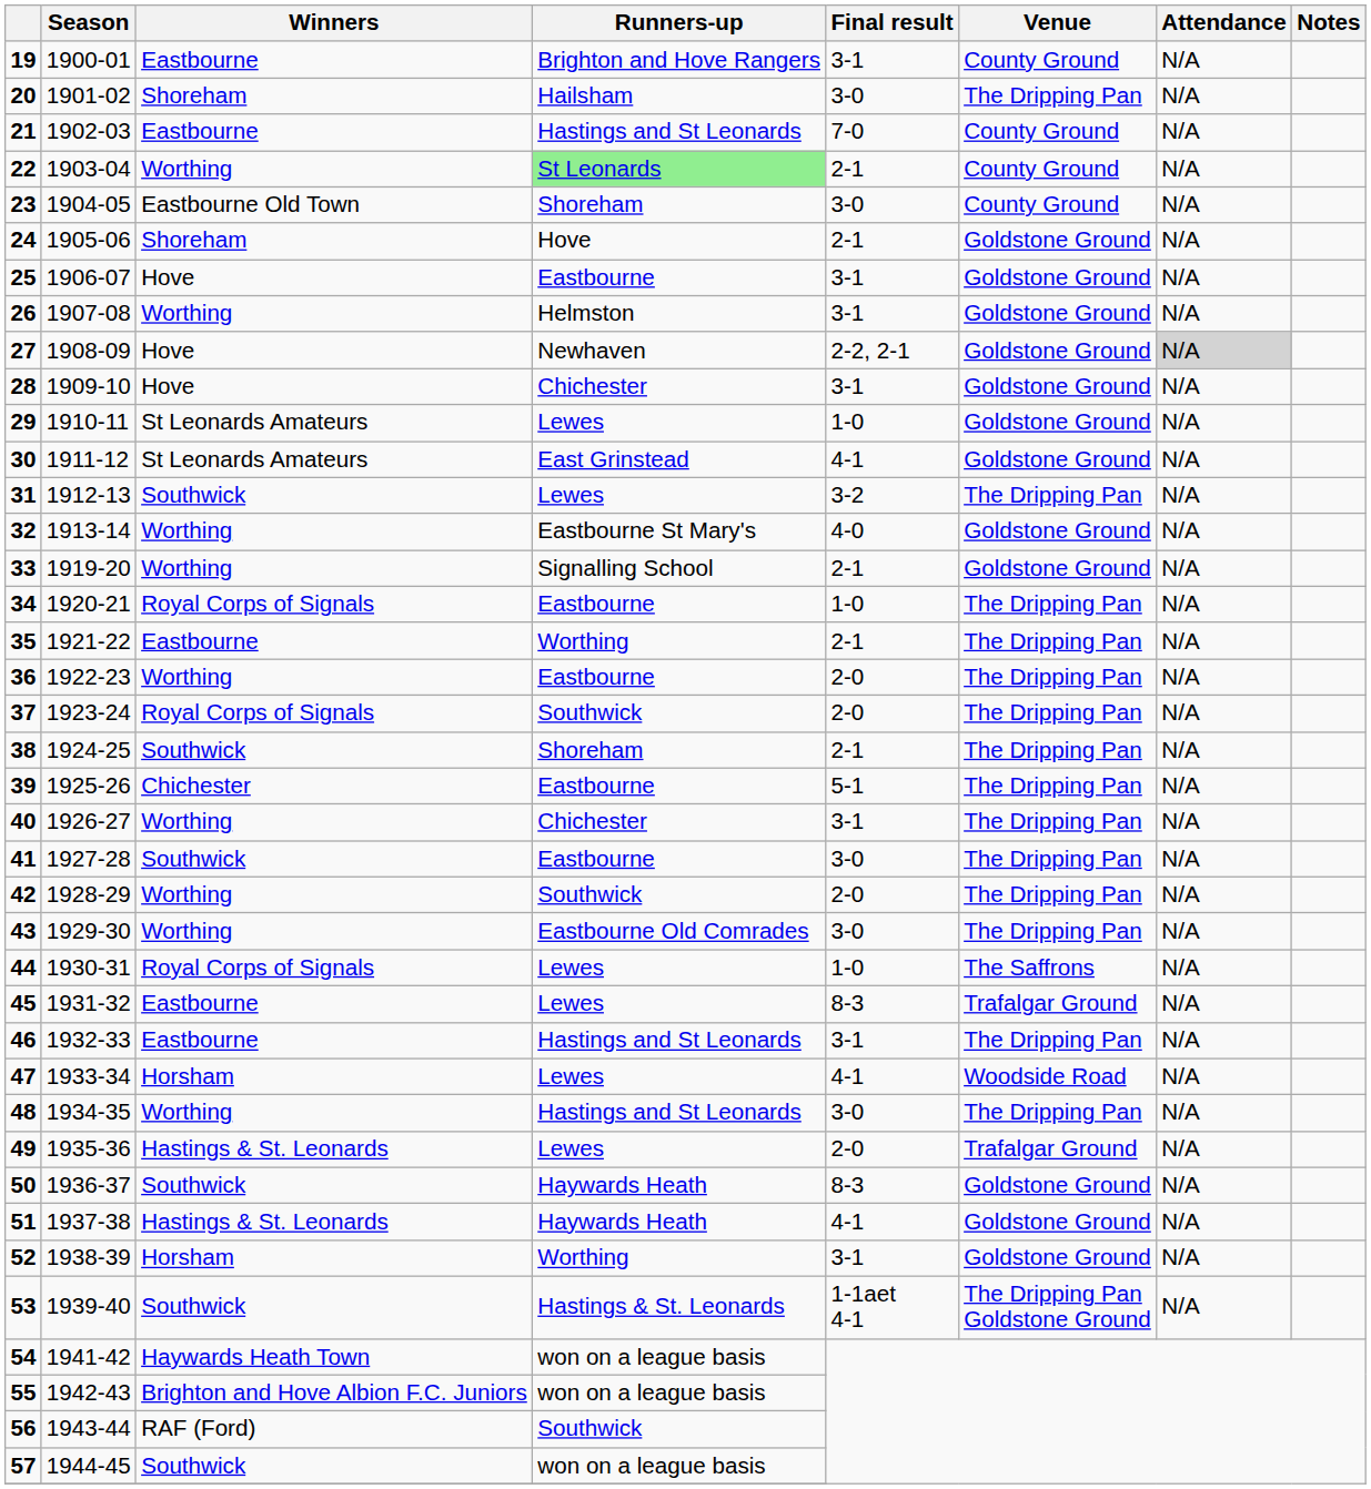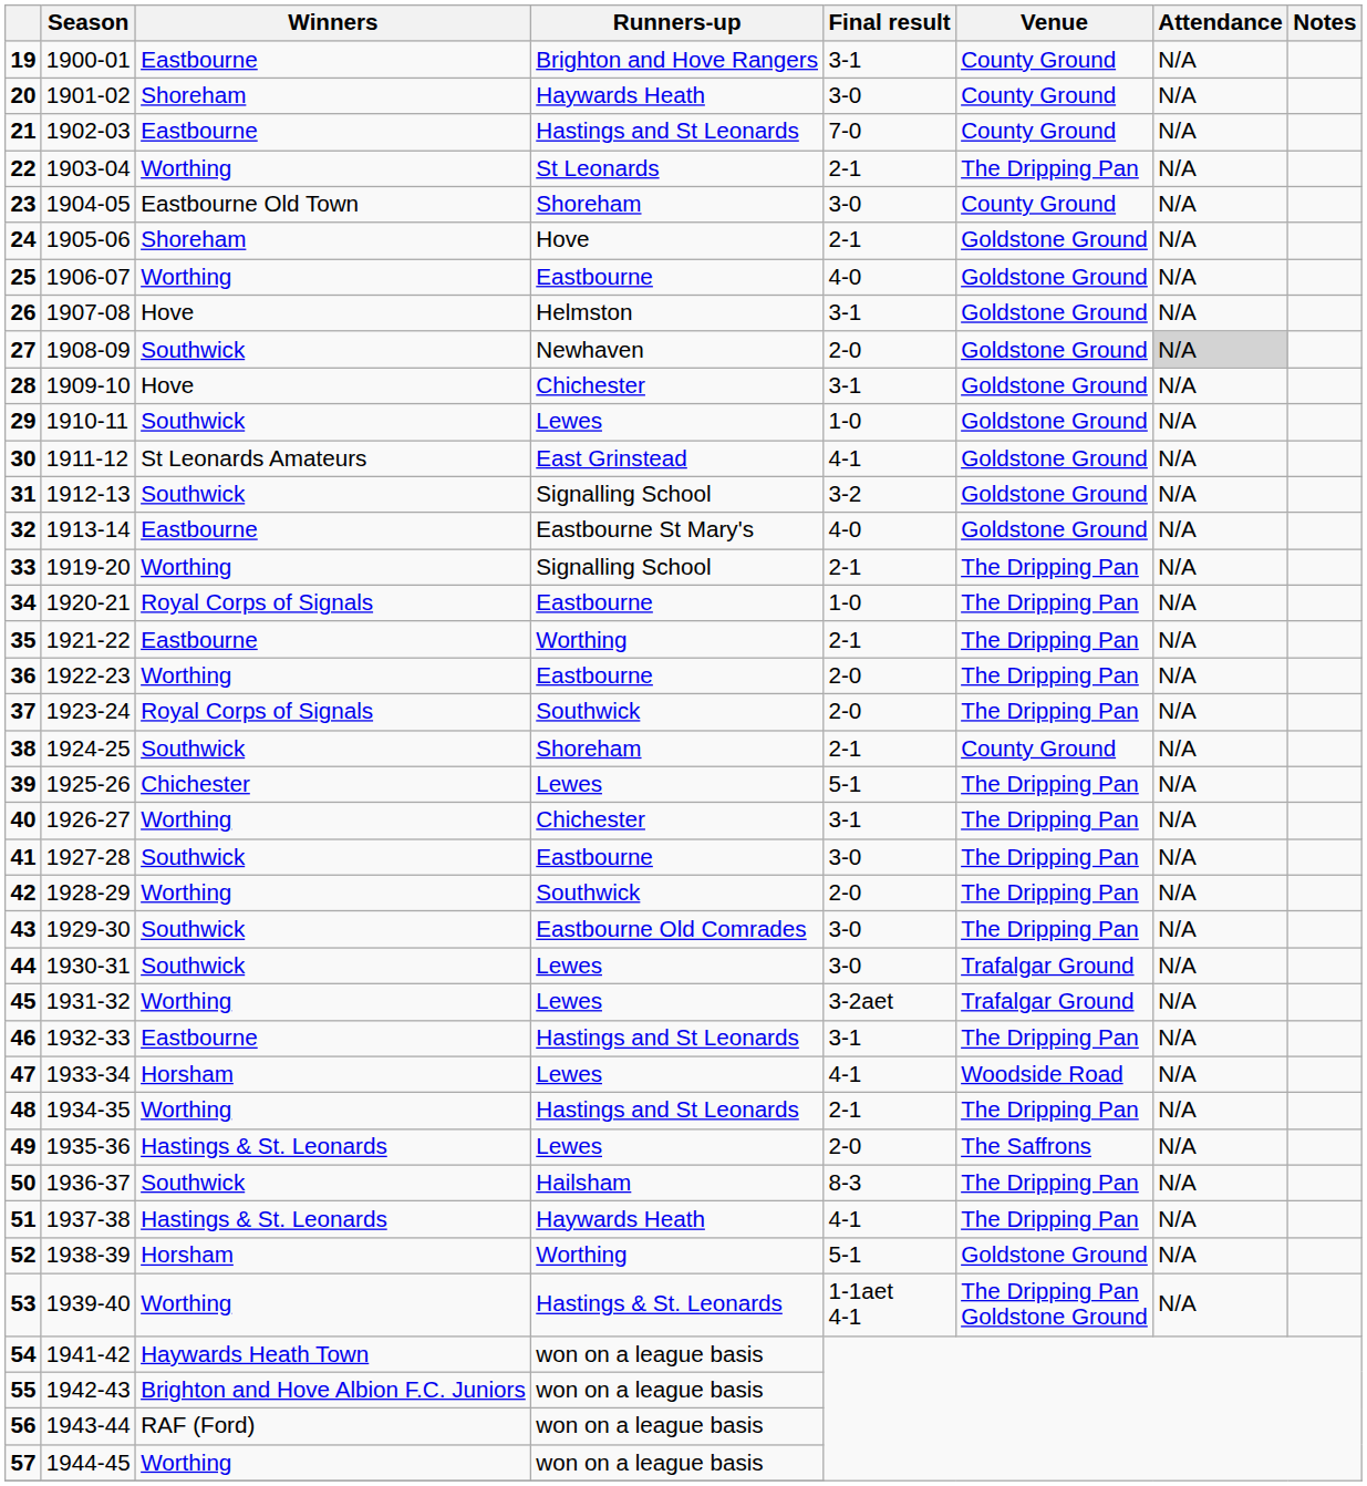 <table class=wikitable>
 <tr>
 <th></th>
 <th>Season</th>
 <th>Winners</th>
 <th>Runners-up</th>
 <th>Final result</th>
 <th>Venue</th>
 <th>Attendance</th>
 <th>Notes</th>
 </tr>
 <tr>
 <td><strong>19</strong></td>
 <td>1900-01</td>
 <td><a href='#'>Eastbourne</a></td>
 <td><a href='#'>Brighton and Hove Rangers</a></td>
 <td>3-1</td>
 <td><a href='#'>County Ground</a></td>
 <td>N/A</td>
 <td></td>
 </tr>
 <tr>
 <td><strong>20</strong></td>
 <td>1901-02</td>
 <td><a href='#'>Shoreham</a></td>
-<td><a href='#'>Hailsham</a></td>
+<td><a href='#'>Haywards Heath</a></td>
 <td>3-0</td>
-<td><a href='#'>The Dripping Pan</a></td>
+<td><a href='#'>County Ground</a></td>
 <td>N/A</td>
 <td></td>
 </tr>
 <tr>
 <td><strong>21</strong></td>
 <td>1902-03</td>
 <td><a href='#'>Eastbourne</a></td>
 <td><a href='#'>Hastings and St Leonards</a></td>
 <td>7-0</td>
 <td><a href='#'>County Ground</a></td>
 <td>N/A</td>
 <td></td>
 </tr>
 <tr>
 <td><strong>22</strong></td>
 <td>1903-04</td>
 <td><a href='#'>Worthing</a></td>
-<td style="background: lightgreen;"><a href='#'>St Leonards</a></td>
+<td><a href='#'>St Leonards</a></td>
 <td>2-1</td>
-<td><a href='#'>County Ground</a></td>
+<td><a href='#'>The Dripping Pan</a></td>
 <td>N/A</td>
 <td></td>
 </tr>
 <tr>
 <td><strong>23</strong></td>
 <td>1904-05</td>
 <td>Eastbourne Old Town</td>
 <td><a href='#'>Shoreham</a></td>
 <td>3-0</td>
 <td><a href='#'>County Ground</a></td>
 <td>N/A</td>
 <td></td>
 </tr>
 <tr>
 <td><strong>24</strong></td>
 <td>1905-06</td>
 <td><a href='#'>Shoreham</a></td>
 <td>Hove</td>
 <td>2-1</td>
 <td><a href='#'>Goldstone Ground</a></td>
 <td>N/A</td>
 <td></td>
 </tr>
 <tr>
 <td><strong>25</strong></td>
 <td>1906-07</td>
-<td>Hove</td>
+<td><a href='#'>Worthing</a></td>
 <td><a href='#'>Eastbourne</a></td>
-<td>3-1</td>
+<td>4-0</td>
 <td><a href='#'>Goldstone Ground</a></td>
 <td>N/A</td>
 <td></td>
 </tr>
 <tr>
 <td><strong>26</strong></td>
 <td>1907-08</td>
-<td><a href='#'>Worthing</a></td>
+<td>Hove</td>
 <td>Helmston</td>
 <td>3-1</td>
 <td><a href='#'>Goldstone Ground</a></td>
 <td>N/A</td>
 <td></td>
 </tr>
 <tr>
 <td><strong>27</strong></td>
 <td>1908-09</td>
-<td>Hove</td>
+<td><a href='#'>Southwick</a></td>
 <td>Newhaven</td>
-<td>2-2, 2-1</td>
+<td>2-0</td>
 <td><a href='#'>Goldstone Ground</a></td>
 <td style="background: lightgrey;">N/A</td>
 <td></td>
 </tr>
 <tr>
 <td><strong>28</strong></td>
 <td>1909-10</td>
 <td>Hove</td>
 <td><a href='#'>Chichester</a></td>
 <td>3-1</td>
 <td><a href='#'>Goldstone Ground</a></td>
 <td>N/A</td>
 <td></td>
 </tr>
 <tr>
 <td><strong>29</strong></td>
 <td>1910-11</td>
-<td>St Leonards Amateurs</td>
+<td><a href='#'>Southwick</a></td>
 <td><a href='#'>Lewes</a></td>
 <td>1-0</td>
 <td><a href='#'>Goldstone Ground</a></td>
 <td>N/A</td>
 <td></td>
 </tr>
 <tr>
 <td><strong>30</strong></td>
 <td>1911-12</td>
 <td>St Leonards Amateurs</td>
 <td><a href='#'>East Grinstead</a></td>
 <td>4-1</td>
 <td><a href='#'>Goldstone Ground</a></td>
 <td>N/A</td>
 <td></td>
 </tr>
 <tr>
 <td><strong>31</strong></td>
 <td>1912-13</td>
 <td><a href='#'>Southwick</a></td>
-<td><a href='#'>Lewes</a></td>
+<td>Signalling School</td>
 <td>3-2</td>
-<td><a href='#'>The Dripping Pan</a></td>
+<td><a href='#'>Goldstone Ground</a></td>
 <td>N/A</td>
 <td></td>
 </tr>
 <tr>
 <td><strong>32</strong></td>
 <td>1913-14</td>
-<td><a href='#'>Worthing</a></td>
+<td><a href='#'>Eastbourne</a></td>
 <td>Eastbourne St Mary's</td>
 <td>4-0</td>
 <td><a href='#'>Goldstone Ground</a></td>
 <td>N/A</td>
 <td></td>
 </tr>
 <tr>
 <td><strong>33</strong></td>
 <td>1919-20</td>
 <td><a href='#'>Worthing</a></td>
 <td>Signalling School</td>
 <td>2-1</td>
-<td><a href='#'>Goldstone Ground</a></td>
+<td><a href='#'>The Dripping Pan</a></td>
 <td>N/A</td>
 <td></td>
 </tr>
 <tr>
 <td><strong>34</strong></td>
 <td>1920-21</td>
 <td><a href='#'>Royal Corps of Signals</a></td>
 <td><a href='#'>Eastbourne</a></td>
 <td>1-0</td>
 <td><a href='#'>The Dripping Pan</a></td>
 <td>N/A</td>
 <td></td>
 </tr>
 <tr>
 <td><strong>35</strong></td>
 <td>1921-22</td>
 <td><a href='#'>Eastbourne</a></td>
 <td><a href='#'>Worthing</a></td>
 <td>2-1</td>
 <td><a href='#'>The Dripping Pan</a></td>
 <td>N/A</td>
 <td></td>
 </tr>
 <tr>
 <td><strong>36</strong></td>
 <td>1922-23</td>
 <td><a href='#'>Worthing</a></td>
 <td><a href='#'>Eastbourne</a></td>
 <td>2-0</td>
 <td><a href='#'>The Dripping Pan</a></td>
 <td>N/A</td>
 <td></td>
 </tr>
 <tr>
 <td><strong>37</strong></td>
 <td>1923-24</td>
 <td><a href='#'>Royal Corps of Signals</a></td>
 <td><a href='#'>Southwick</a></td>
 <td>2-0</td>
 <td><a href='#'>The Dripping Pan</a></td>
 <td>N/A</td>
 <td></td>
 </tr>
 <tr>
 <td><strong>38</strong></td>
 <td>1924-25</td>
 <td><a href='#'>Southwick</a></td>
 <td><a href='#'>Shoreham</a></td>
 <td>2-1</td>
-<td><a href='#'>The Dripping Pan</a></td>
+<td><a href='#'>County Ground</a></td>
 <td>N/A</td>
 <td></td>
 </tr>
 <tr>
 <td><strong>39</strong></td>
 <td>1925-26</td>
 <td><a href='#'>Chichester</a></td>
-<td><a href='#'>Eastbourne</a></td>
+<td><a href='#'>Lewes</a></td>
 <td>5-1</td>
 <td><a href='#'>The Dripping Pan</a></td>
 <td>N/A</td>
 <td></td>
 </tr>
 <tr>
 <td><strong>40</strong></td>
 <td>1926-27</td>
 <td><a href='#'>Worthing</a></td>
 <td><a href='#'>Chichester</a></td>
 <td>3-1</td>
 <td><a href='#'>The Dripping Pan</a></td>
 <td>N/A</td>
 <td></td>
 </tr>
 <tr>
 <td><strong>41</strong></td>
 <td>1927-28</td>
 <td><a href='#'>Southwick</a></td>
 <td><a href='#'>Eastbourne</a></td>
 <td>3-0</td>
 <td><a href='#'>The Dripping Pan</a></td>
 <td>N/A</td>
 <td></td>
 </tr>
 <tr>
 <td><strong>42</strong></td>
 <td>1928-29</td>
 <td><a href='#'>Worthing</a></td>
 <td><a href='#'>Southwick</a></td>
 <td>2-0</td>
 <td><a href='#'>The Dripping Pan</a></td>
 <td>N/A</td>
 <td></td>
 </tr>
 <tr>
 <td><strong>43</strong></td>
 <td>1929-30</td>
-<td><a href='#'>Worthing</a></td>
+<td><a href='#'>Southwick</a></td>
 <td><a href='#'>Eastbourne Old Comrades</a></td>
 <td>3-0</td>
 <td><a href='#'>The Dripping Pan</a></td>
 <td>N/A</td>
 <td></td>
 </tr>
 <tr>
 <td><strong>44</strong></td>
 <td>1930-31</td>
-<td><a href='#'>Royal Corps of Signals</a></td>
+<td><a href='#'>Southwick</a></td>
 <td><a href='#'>Lewes</a></td>
-<td>1-0</td>
-<td><a href='#'>The Saffrons</a></td>
+<td>3-0</td>
+<td><a href='#'>Trafalgar Ground</a></td>
 <td>N/A</td>
 <td></td>
 </tr>
 <tr>
 <td><strong>45</strong></td>
 <td>1931-32</td>
-<td><a href='#'>Eastbourne</a></td>
+<td><a href='#'>Worthing</a></td>
 <td><a href='#'>Lewes</a></td>
-<td>8-3</td>
+<td>3-2aet</td>
 <td><a href='#'>Trafalgar Ground</a></td>
 <td>N/A</td>
 <td></td>
 </tr>
 <tr>
 <td><strong>46</strong></td>
 <td>1932-33</td>
 <td><a href='#'>Eastbourne</a></td>
 <td><a href='#'>Hastings and St Leonards</a></td>
 <td>3-1</td>
 <td><a href='#'>The Dripping Pan</a></td>
 <td>N/A</td>
 <td></td>
 </tr>
 <tr>
 <td><strong>47</strong></td>
 <td>1933-34</td>
 <td><a href='#'>Horsham</a></td>
 <td><a href='#'>Lewes</a></td>
 <td>4-1</td>
 <td><a href='#'>Woodside Road</a></td>
 <td>N/A</td>
 <td></td>
 </tr>
 <tr>
 <td><strong>48</strong></td>
 <td>1934-35</td>
 <td><a href='#'>Worthing</a></td>
 <td><a href='#'>Hastings and St Leonards</a></td>
-<td>3-0</td>
+<td>2-1</td>
 <td><a href='#'>The Dripping Pan</a></td>
 <td>N/A</td>
 <td></td>
 </tr>
 <tr>
 <td><strong>49</strong></td>
 <td>1935-36</td>
 <td><a href='#'>Hastings & St. Leonards</a></td>
 <td><a href='#'>Lewes</a></td>
 <td>2-0</td>
-<td><a href='#'>Trafalgar Ground</a></td>
+<td><a href='#'>The Saffrons</a></td>
 <td>N/A</td>
 <td></td>
 </tr>
 <tr>
 <td><strong>50</strong></td>
 <td>1936-37</td>
 <td><a href='#'>Southwick</a></td>
-<td><a href='#'>Haywards Heath</a></td>
+<td><a href='#'>Hailsham</a></td>
 <td>8-3</td>
-<td><a href='#'>Goldstone Ground</a></td>
+<td><a href='#'>The Dripping Pan</a></td>
 <td>N/A</td>
 <td></td>
 </tr>
 <tr>
 <td><strong>51</strong></td>
 <td>1937-38</td>
 <td><a href='#'>Hastings & St. Leonards</a></td>
 <td><a href='#'>Haywards Heath</a></td>
 <td>4-1</td>
-<td><a href='#'>Goldstone Ground</a></td>
+<td><a href='#'>The Dripping Pan</a></td>
 <td>N/A</td>
 <td></td>
 </tr>
 <tr>
 <td><strong>52</strong></td>
 <td>1938-39</td>
 <td><a href='#'>Horsham</a></td>
 <td><a href='#'>Worthing</a></td>
-<td>3-1</td>
+<td>5-1</td>
 <td><a href='#'>Goldstone Ground</a></td>
 <td>N/A</td>
 <td></td>
 </tr>
 <tr>
 <td><strong>53</strong></td>
 <td>1939-40</td>
-<td><a href='#'>Southwick</a></td>
+<td><a href='#'>Worthing</a></td>
 <td><a href='#'>Hastings & St. Leonards</a></td>
 <td>1-1aet<br> 4-1</td>
 <td><a href='#'>The Dripping Pan</a><br><a href='#'>Goldstone Ground</a></td>
 <td>N/A</td>
 <td></td>
 </tr>
 <tr>
 <td><strong>54</strong></td>
 <td>1941-42</td>
 <td><a href='#'>Haywards Heath Town</a></td>
 <td>won on a league basis</td>
 </tr>
 <tr>
 <td><strong>55</strong></td>
 <td>1942-43</td>
 <td><a href='#'>Brighton and Hove Albion F.C. Juniors</a></td>
 <td>won on a league basis</td>
 </tr>
 <tr>
 <td><strong>56</strong></td>
 <td>1943-44</td>
 <td>RAF (Ford)</td>
-<td><a href='#'>Southwick</a></td>
+<td>won on a league basis</td>
 </tr>
 <tr>
 <td><strong>57</strong></td>
 <td>1944-45</td>
-<td><a href='#'>Southwick</a></td>
+<td><a href='#'>Worthing</a></td>
 <td>won on a league basis</td>
 </tr>
 <tr>
 </tr>
 </table>
